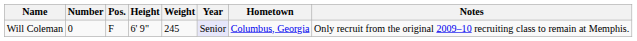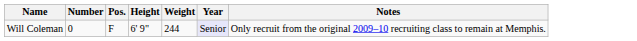 <table class="wikitable sortable" border="1">
 <tr>
 <th>Name</th>
 <th>Number</th>
 <th>Pos.</th>
 <th>Height</th>
 <th>Weight</th>
 <th>Year</th>
-<th>Hometown</th>
 <th class="unsortable">Notes</th>
 </tr>
 <tr>
 <td>Will Coleman</td>
 <td>0</td>
 <td>F</td>
 <td>6' 9"</td>
-<td>245</td>
+<td>244</td>
 <td style="background: lavender;">Senior</td>
-<td><a href='#'>Columbus, Georgia</a></td>
 <td>Only recruit from the original <a href='#'>2009–10</a> recruiting class to remain at Memphis.</td>
 </tr>
 </table>
